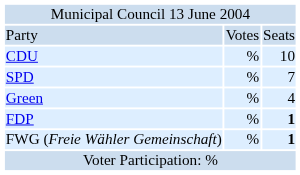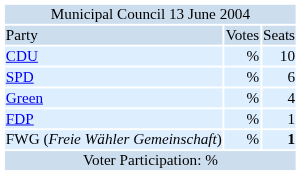 <table border=0>
 <tr bgcolor=#FFFFFF>
 </tr>
 <tr bgcolor=#CCDDEE>
 <td colspan=6 align=center>Municipal Council 13 June 2004</td>
 </tr>
 <tr bgcolor=#CCDDEE>
 <td>Party</td>
 <td>Votes</td>
 <td>Seats</td>
 </tr>
 <tr bgcolor=#DDEEFF>
 <td><a href='#'>CDU</a></td>
 <td align=right>%</td>
 <td align=right>10</td>
 </tr>
 <tr bgcolor=#DDEEFF>
 <td><a href='#'>SPD</a></td>
 <td align=right>%</td>
-<td align=right>7</td>
+<td align=right>6</td>
 </tr>
 <tr bgcolor=#DDEEFF>
 <td><a href='#'>Green</a></td>
 <td align=right>%</td>
 <td align=right>4</td>
 </tr>
 <tr bgcolor=#DDEEFF>
 <td><a href='#'>FDP</a></td>
 <td align=right>%</td>
-<td align=right><strong>1</strong></td>
+<td align=right>1</td>
 </tr>
 <tr bgcolor=#DDEEFF>
 <td>FWG (<em>Freie Wähler Gemeinschaft</em>)</td>
 <td align=right>%</td>
 <td align=right><strong>1</strong></td>
 </tr>
 <tr bgcolor=#CCDDEE>
 <td colspan=6 align=center>Voter Participation: %</td>
 </tr>
 </table>
